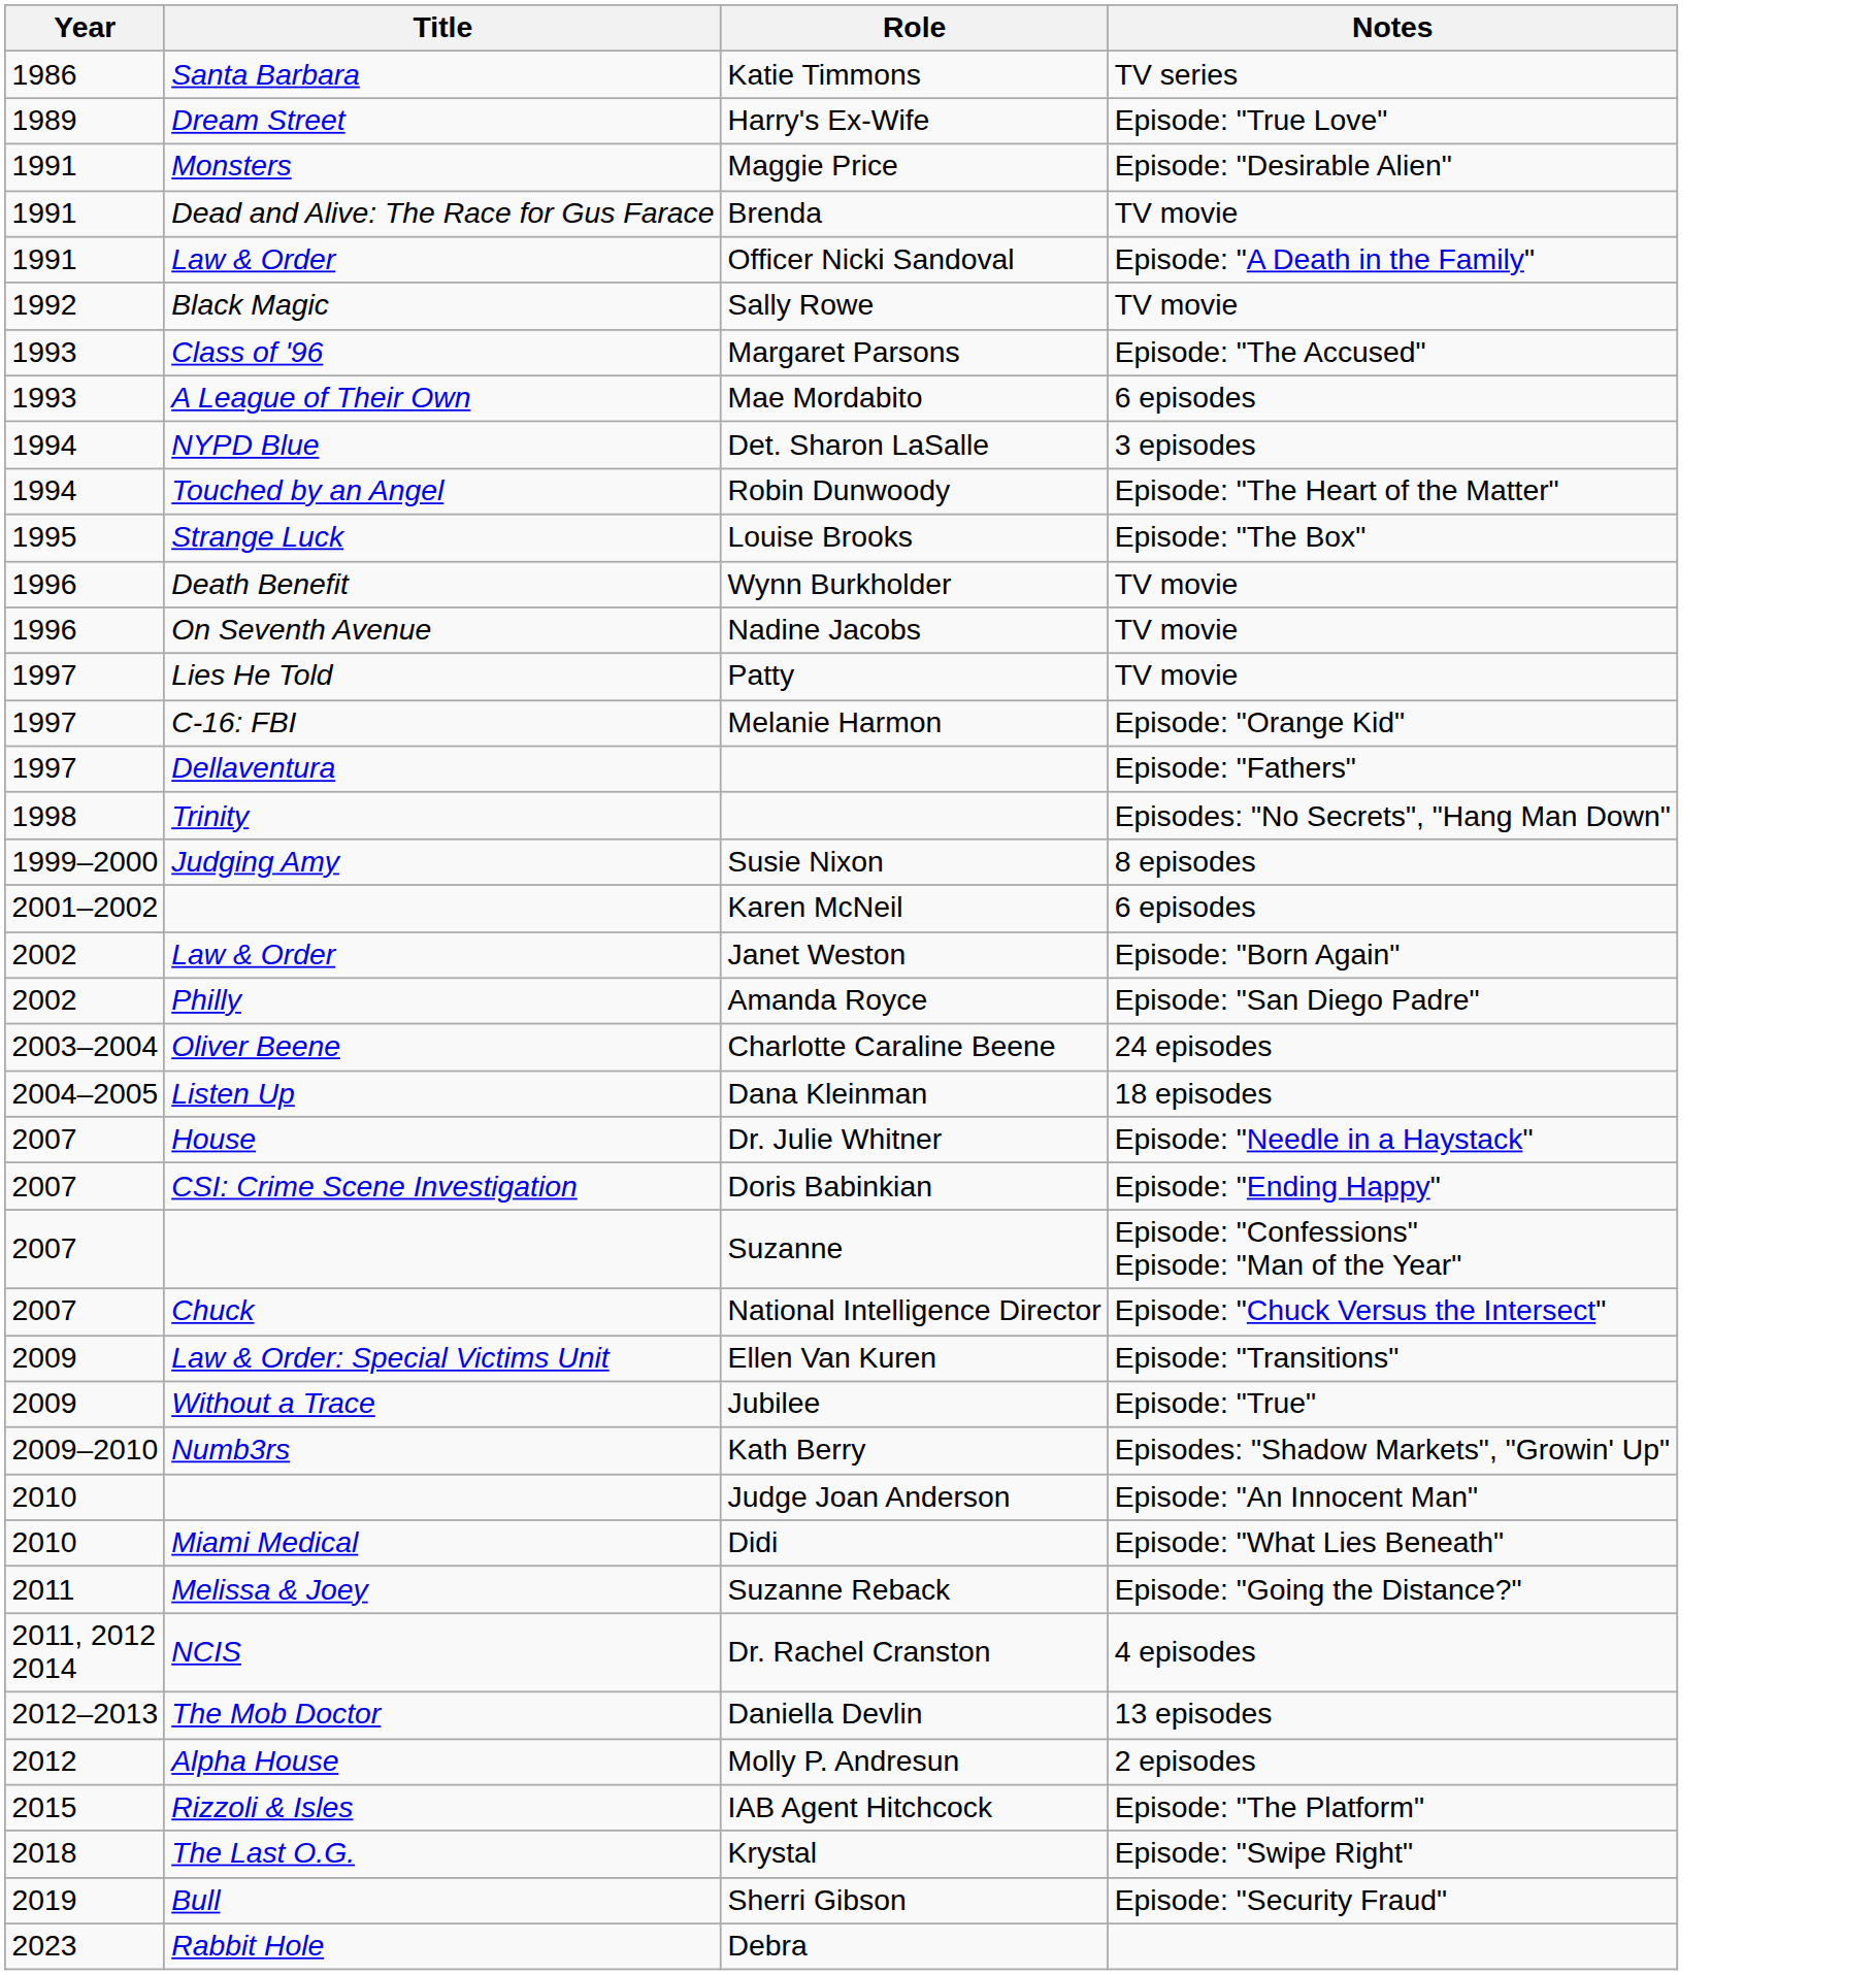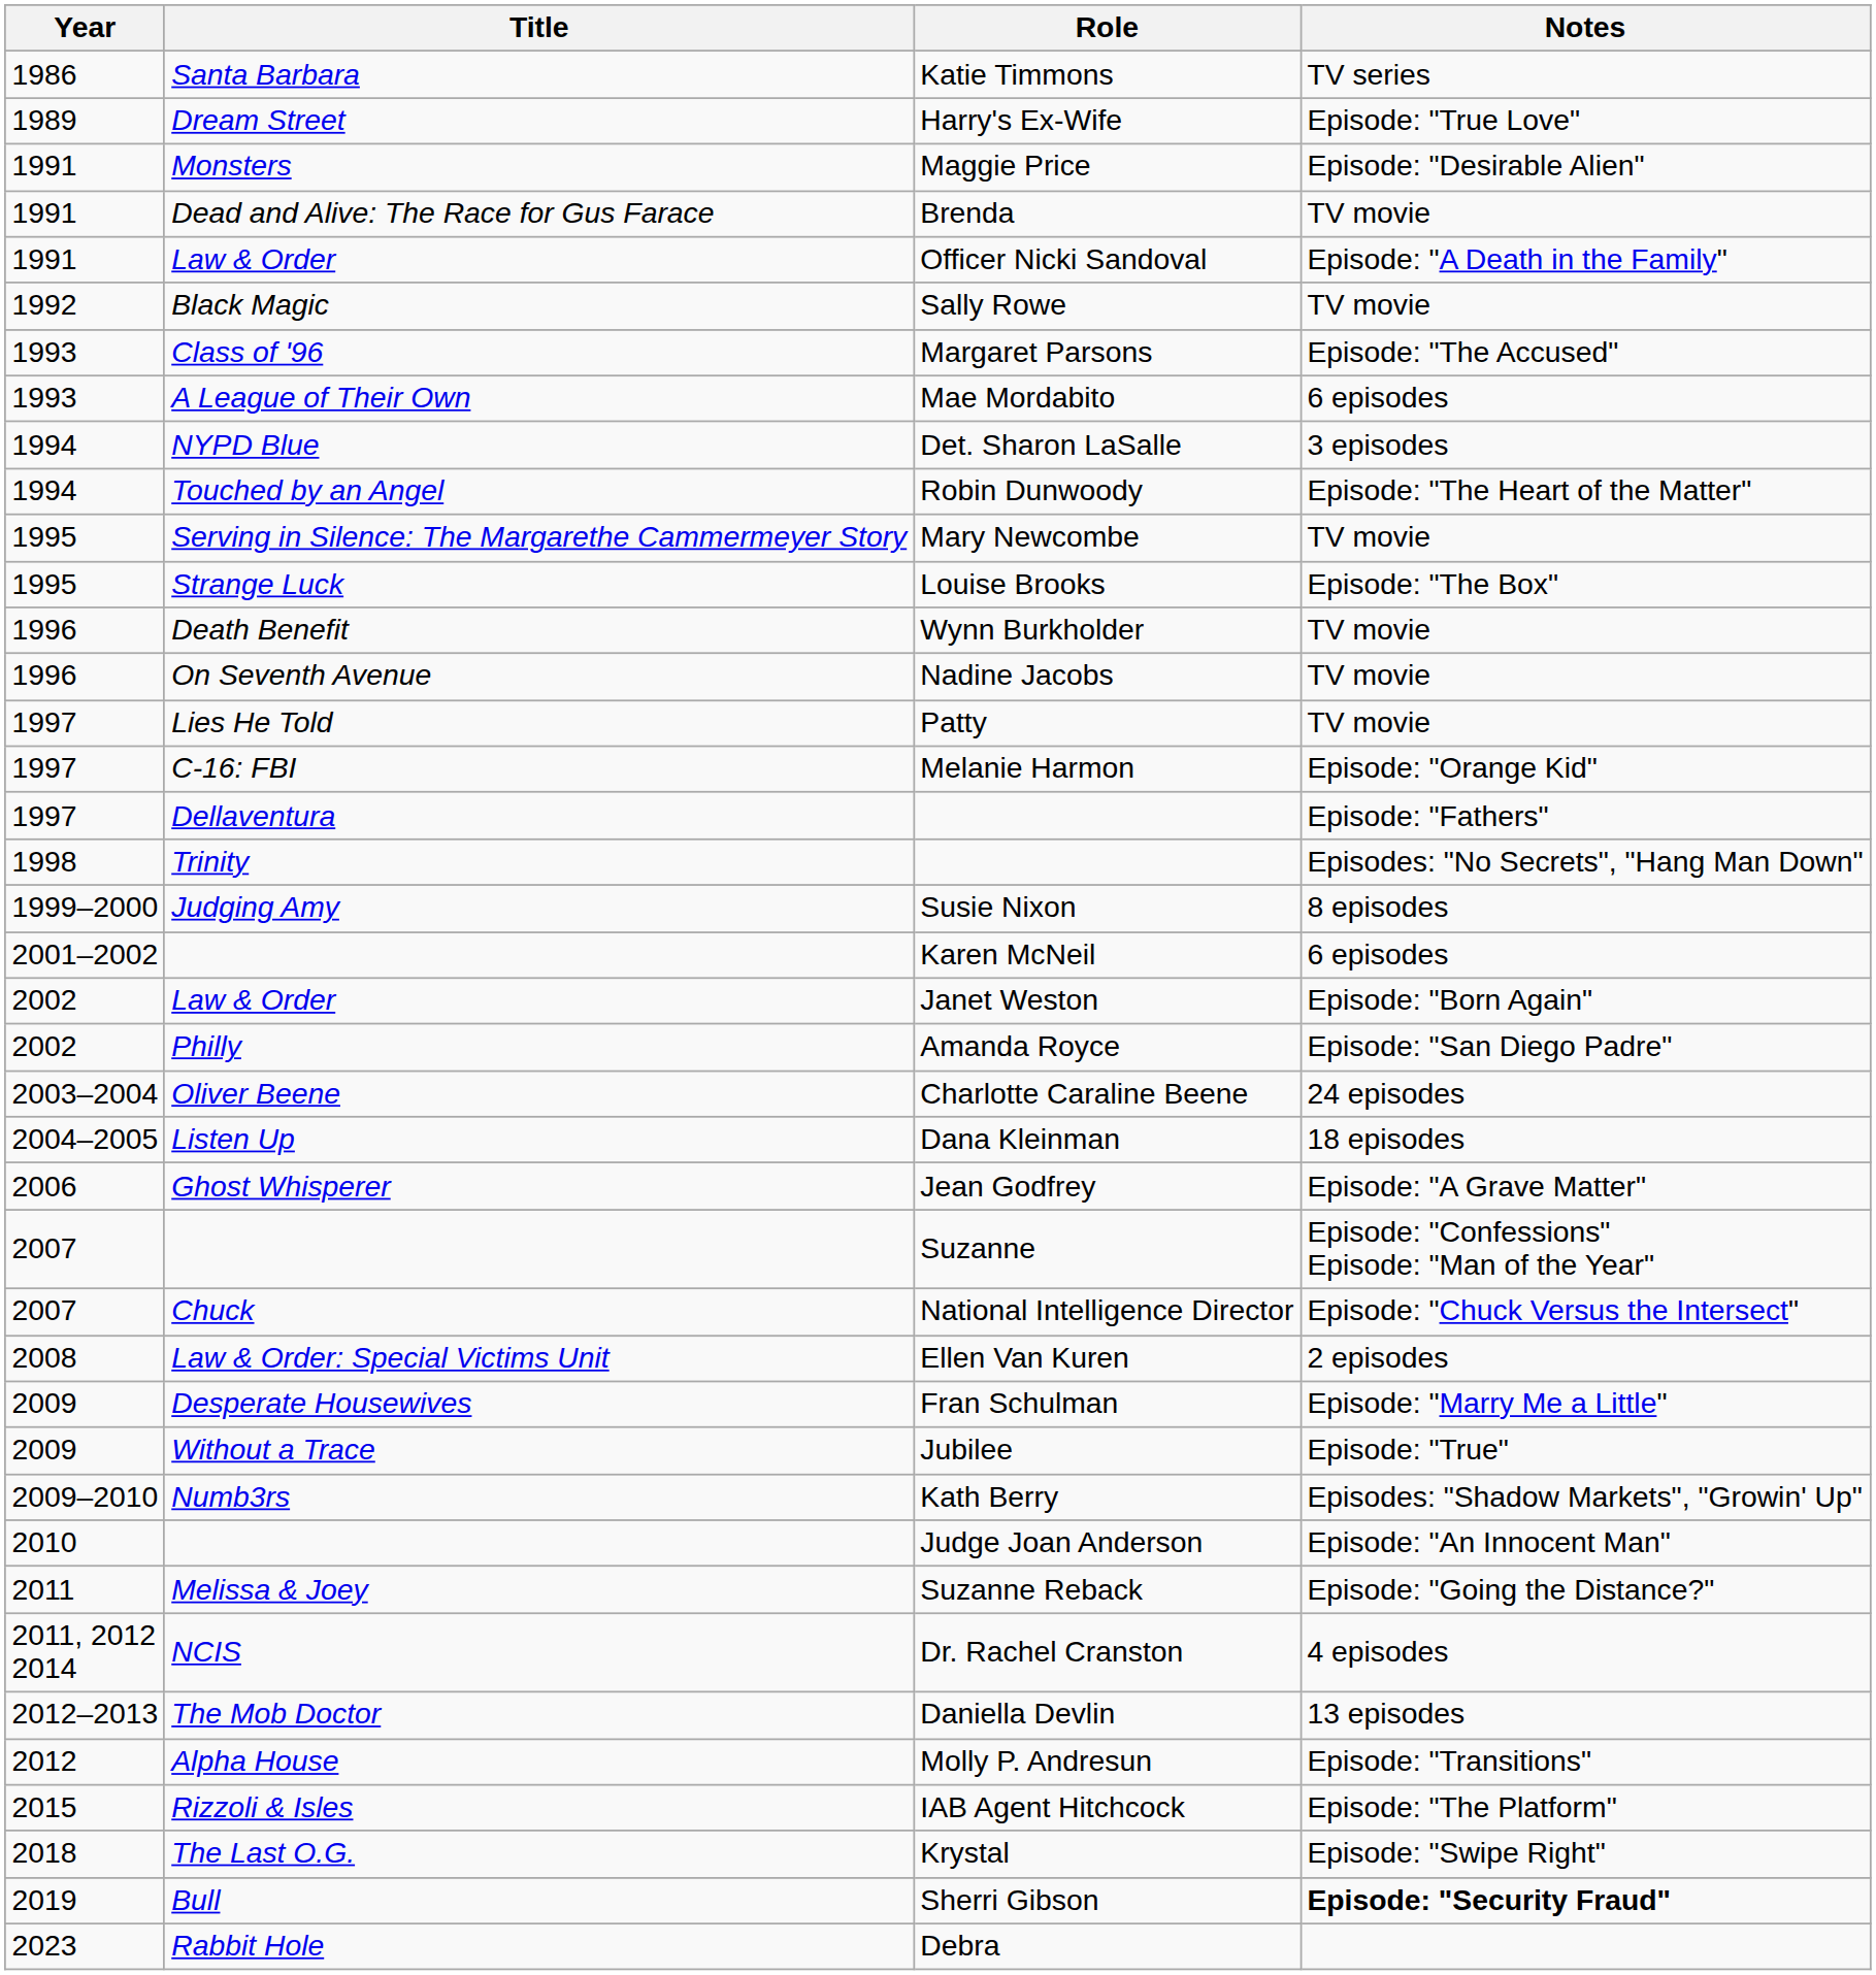 <table class="wikitable sortable">
 <tr>
 <th>Year</th>
 <th>Title</th>
 <th>Role</th>
 <th class="unsortable">Notes</th>
 </tr>
 <tr>
 <td>1986</td>
 <td><em><a href='#'>Santa Barbara</a></em></td>
 <td>Katie Timmons</td>
 <td>TV series</td>
 </tr>
 <tr>
 <td>1989</td>
 <td><em><a href='#'>Dream Street</a></em></td>
 <td>Harry's Ex-Wife</td>
 <td>Episode: "True Love"</td>
 </tr>
 <tr>
 <td>1991</td>
 <td><em><a href='#'>Monsters</a></em></td>
 <td>Maggie Price</td>
 <td>Episode: "Desirable Alien"</td>
 </tr>
 <tr>
 <td>1991</td>
 <td><em>Dead and Alive: The Race for Gus Farace</em></td>
 <td>Brenda</td>
 <td>TV movie</td>
 </tr>
 <tr>
 <td>1991</td>
 <td><em><a href='#'>Law & Order</a></em></td>
 <td>Officer Nicki Sandoval</td>
 <td>Episode: "<a href='#'>A Death in the Family</a>"</td>
 </tr>
 <tr>
 <td>1992</td>
 <td><em>Black Magic</em></td>
 <td>Sally Rowe</td>
 <td>TV movie</td>
 </tr>
 <tr>
 <td>1993</td>
 <td><em><a href='#'>Class of '96</a></em></td>
 <td>Margaret Parsons</td>
 <td>Episode: "The Accused"</td>
 </tr>
 <tr>
 <td>1993</td>
 <td><em><a href='#'>A League of Their Own</a></em></td>
 <td>Mae Mordabito</td>
 <td>6 episodes</td>
 </tr>
 <tr>
 <td>1994</td>
 <td><em><a href='#'>NYPD Blue</a></em></td>
 <td>Det. Sharon LaSalle</td>
 <td>3 episodes</td>
 </tr>
 <tr>
 <td>1994</td>
 <td><em><a href='#'>Touched by an Angel</a></em></td>
 <td>Robin Dunwoody</td>
 <td>Episode: "The Heart of the Matter"</td>
+</tr>
+<tr>
+<td>1995</td>
+<td><em><a href='#'>Serving in Silence: The Margarethe Cammermeyer Story</a></em></td>
+<td>Mary Newcombe</td>
+<td>TV movie</td>
 </tr>
 <tr>
 <td>1995</td>
 <td><em><a href='#'>Strange Luck</a></em></td>
 <td>Louise Brooks</td>
 <td>Episode: "The Box"</td>
 </tr>
 <tr>
 <td>1996</td>
 <td><em>Death Benefit</em></td>
 <td>Wynn Burkholder</td>
 <td>TV movie</td>
 </tr>
 <tr>
 <td>1996</td>
 <td><em>On Seventh Avenue</em></td>
 <td>Nadine Jacobs</td>
 <td>TV movie</td>
 </tr>
 <tr>
 <td>1997</td>
 <td><em>Lies He Told</em></td>
 <td>Patty</td>
 <td>TV movie</td>
 </tr>
 <tr>
 <td>1997</td>
 <td><em>C-16: FBI</em></td>
 <td>Melanie Harmon</td>
 <td>Episode: "Orange Kid"</td>
 </tr>
 <tr>
 <td>1997</td>
 <td><em><a href='#'>Dellaventura</a></em></td>
 <td></td>
 <td>Episode: "Fathers"</td>
 </tr>
 <tr>
 <td>1998</td>
 <td><em><a href='#'>Trinity</a></em></td>
 <td></td>
 <td>Episodes: "No Secrets", "Hang Man Down"</td>
 </tr>
 <tr>
 <td>1999–2000</td>
 <td><em><a href='#'>Judging Amy</a></em></td>
 <td>Susie Nixon</td>
 <td>8 episodes</td>
 </tr>
 <tr>
 <td>2001–2002</td>
 <td><em></em></td>
 <td>Karen McNeil</td>
 <td>6 episodes</td>
 </tr>
 <tr>
 <td>2002</td>
 <td><em><a href='#'>Law & Order</a></em></td>
 <td>Janet Weston</td>
 <td>Episode: "Born Again"</td>
 </tr>
 <tr>
 <td>2002</td>
 <td><em><a href='#'>Philly</a></em></td>
 <td>Amanda Royce</td>
 <td>Episode: "San Diego Padre"</td>
 </tr>
 <tr>
 <td>2003–2004</td>
 <td><em><a href='#'>Oliver Beene</a></em></td>
 <td>Charlotte Caraline Beene</td>
 <td>24 episodes</td>
 </tr>
 <tr>
 <td>2004–2005</td>
 <td><em><a href='#'>Listen Up</a></em></td>
 <td>Dana Kleinman</td>
 <td>18 episodes</td>
 </tr>
 <tr>
-<td>2007</td>
-<td><em><a href='#'>House</a></em></td>
-<td>Dr. Julie Whitner</td>
-<td>Episode: "<a href='#'>Needle in a Haystack</a>"</td>
-</tr>
-<tr>
-<td>2007</td>
-<td><em><a href='#'>CSI: Crime Scene Investigation</a></em></td>
-<td>Doris Babinkian</td>
-<td>Episode: "<a href='#'>Ending Happy</a>"</td>
+<td>2006</td>
+<td><em><a href='#'>Ghost Whisperer</a></em></td>
+<td>Jean Godfrey</td>
+<td>Episode: "A Grave Matter"</td>
 </tr>
 <tr>
 <td>2007</td>
 <td><em></em></td>
 <td>Suzanne</td>
 <td>Episode: "Confessions"<br>Episode: "Man of the Year"</td>
 </tr>
 <tr>
 <td>2007</td>
 <td><em><a href='#'>Chuck</a></em></td>
 <td>National Intelligence Director</td>
 <td>Episode: "<a href='#'>Chuck Versus the Intersect</a>"</td>
 </tr>
 <tr>
-<td>2009</td>
+<td>2008</td>
 <td><em><a href='#'>Law & Order: Special Victims Unit</a></em></td>
 <td>Ellen Van Kuren</td>
-<td>Episode: "Transitions"</td>
+<td>2 episodes</td>
+</tr>
+<tr>
+<td>2009</td>
+<td><em><a href='#'>Desperate Housewives</a></em></td>
+<td>Fran Schulman</td>
+<td>Episode: "<a href='#'>Marry Me a Little</a>"</td>
 </tr>
 <tr>
 <td>2009</td>
 <td><em><a href='#'>Without a Trace</a></em></td>
 <td>Jubilee</td>
 <td>Episode: "True"</td>
 </tr>
 <tr>
 <td>2009–2010</td>
 <td><em><a href='#'>Numb3rs</a></em></td>
 <td>Kath Berry</td>
 <td>Episodes: "Shadow Markets", "Growin' Up"</td>
 </tr>
 <tr>
 <td>2010</td>
 <td><em></em></td>
 <td>Judge Joan Anderson</td>
 <td>Episode: "An Innocent Man"</td>
-</tr>
-<tr>
-<td>2010</td>
-<td><em><a href='#'>Miami Medical</a></em></td>
-<td>Didi</td>
-<td>Episode: "What Lies Beneath"</td>
 </tr>
 <tr>
 <td>2011</td>
 <td><em><a href='#'>Melissa & Joey</a></em></td>
 <td>Suzanne Reback</td>
 <td>Episode: "Going the Distance?"</td>
 </tr>
 <tr>
 <td>2011, 2012<br>2014</td>
 <td><em><a href='#'>NCIS</a></em></td>
 <td>Dr. Rachel Cranston</td>
 <td>4 episodes</td>
 </tr>
 <tr>
 <td>2012–2013</td>
 <td><em><a href='#'>The Mob Doctor</a></em></td>
 <td>Daniella Devlin</td>
 <td>13 episodes</td>
 </tr>
 <tr>
 <td>2012</td>
 <td><em><a href='#'>Alpha House</a></em></td>
 <td>Molly P. Andresun</td>
-<td>2 episodes</td>
+<td>Episode: "Transitions"</td>
 </tr>
 <tr>
 <td>2015</td>
 <td><em><a href='#'>Rizzoli & Isles</a></em></td>
 <td>IAB Agent Hitchcock</td>
 <td>Episode: "The Platform"</td>
 </tr>
 <tr>
 <td>2018</td>
 <td><em><a href='#'>The Last O.G.</a></em></td>
 <td>Krystal</td>
 <td>Episode: "Swipe Right"</td>
 </tr>
 <tr>
 <td>2019</td>
 <td><em><a href='#'>Bull</a></em></td>
 <td>Sherri Gibson</td>
-<td>Episode: "Security Fraud"</td>
+<td><strong>Episode: "Security Fraud"</strong></td>
 </tr>
 <tr>
 <td>2023</td>
 <td><a href='#'><em>Rabbit Hole</em></a></td>
 <td>Debra</td>
 <td></td>
 </tr>
 </table>
